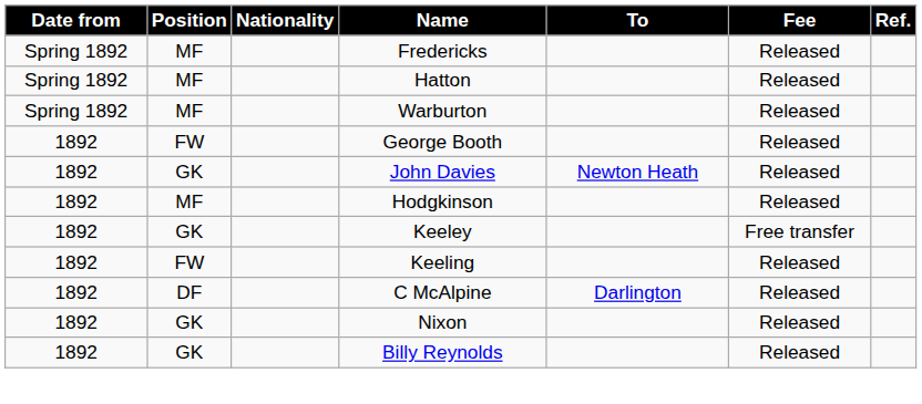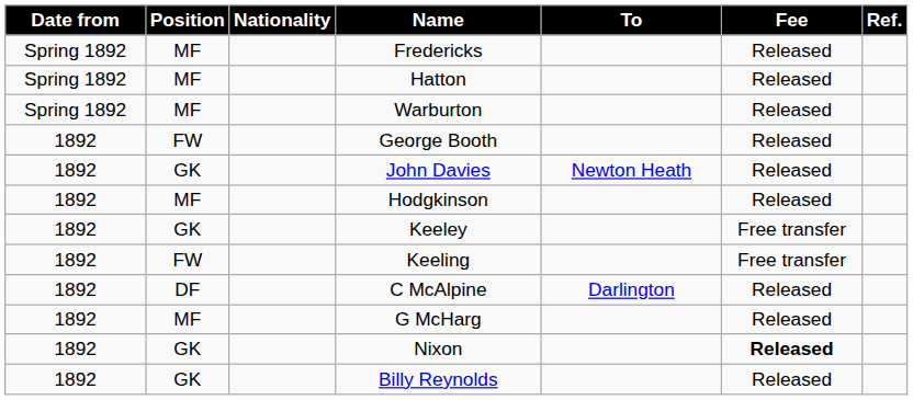 <table class="wikitable" style="text-align:center; font-size:90%; ">
 <tr>
 <th style="background:#000000; color:white; width:100px;">Date from</th>
 <th style="background:#000000; color:white; width:50px;">Position</th>
 <th style="background:#000000; color:white; width:50px;">Nationality</th>
 <th style="background:#000000; color:white; width:150px;">Name</th>
 <th style="background:#000000; color:white; width:130px;">To</th>
 <th style="background:#000000; color:white; width:100px;">Fee</th>
 <th style="background:#000000; color:white; width:25px;">Ref.</th>
 </tr>
 <tr>
 <td>Spring 1892</td>
 <td>MF</td>
 <td></td>
 <td>Fredericks</td>
 <td></td>
 <td>Released</td>
 <td></td>
 </tr>
 <tr>
 <td>Spring 1892</td>
 <td>MF</td>
 <td></td>
 <td>Hatton</td>
 <td></td>
 <td>Released</td>
 <td></td>
 </tr>
 <tr>
 <td>Spring 1892</td>
 <td>MF</td>
 <td></td>
 <td>Warburton</td>
 <td></td>
 <td>Released</td>
 <td></td>
 </tr>
 <tr>
 <td>1892</td>
 <td>FW</td>
 <td></td>
 <td>George Booth</td>
 <td></td>
 <td>Released</td>
 <td></td>
 </tr>
 <tr>
 <td>1892</td>
 <td>GK</td>
 <td></td>
 <td><a href='#'>John Davies</a></td>
 <td><a href='#'>Newton Heath</a></td>
 <td>Released</td>
 <td></td>
 </tr>
 <tr>
 <td>1892</td>
 <td>MF</td>
 <td></td>
 <td>Hodgkinson</td>
 <td></td>
 <td>Released</td>
 <td></td>
 </tr>
 <tr>
 <td>1892</td>
 <td>GK</td>
 <td></td>
 <td>Keeley</td>
 <td></td>
 <td>Free transfer</td>
 <td></td>
 </tr>
 <tr>
 <td>1892</td>
 <td>FW</td>
 <td></td>
 <td>Keeling</td>
 <td></td>
-<td>Released</td>
+<td>Free transfer</td>
 <td></td>
 </tr>
 <tr>
 <td>1892</td>
 <td>DF</td>
 <td></td>
 <td>C McAlpine</td>
 <td><a href='#'>Darlington</a></td>
 <td>Released</td>
 <td></td>
 </tr>
 <tr>
 <td>1892</td>
+<td>MF</td>
+<td></td>
+<td>G McHarg</td>
+<td></td>
+<td>Released</td>
+<td></td>
+</tr>
+<tr>
+<td>1892</td>
 <td>GK</td>
 <td></td>
 <td>Nixon</td>
 <td></td>
-<td>Released</td>
+<td><strong>Released</strong></td>
 <td></td>
 </tr>
 <tr>
 <td>1892</td>
 <td>GK</td>
 <td></td>
 <td><a href='#'>Billy Reynolds</a></td>
 <td></td>
 <td>Released</td>
 <td></td>
 </tr>
 </table>
